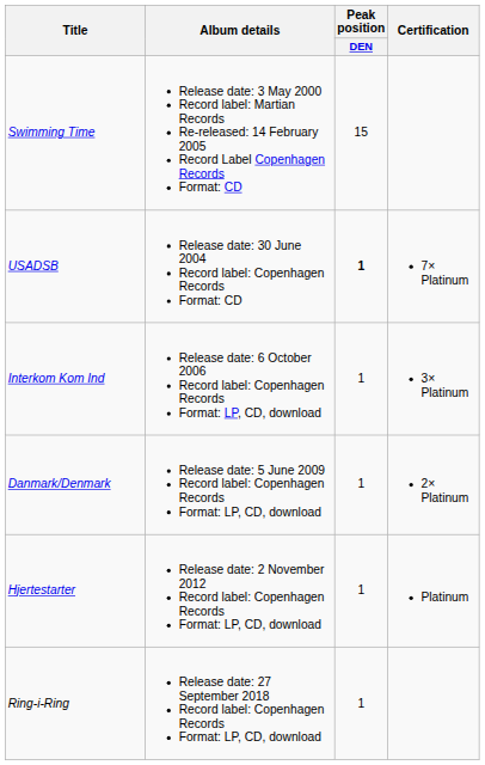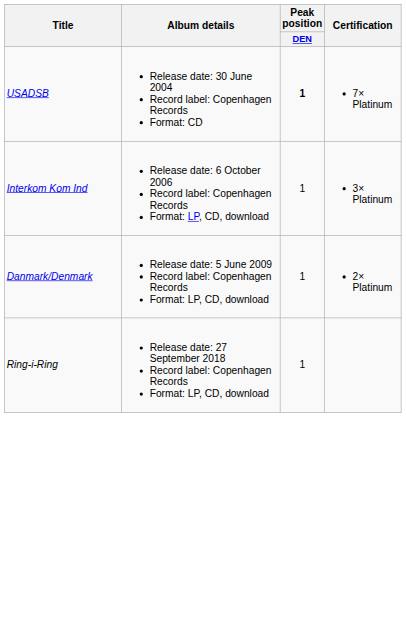 <table class="wikitable plainrowheaders" style="text-align:left;" border="1">
 <tr>
 <th scope="col" rowspan="2" style="width:11em;">Title</th>
 <th scope="col" rowspan="2" style="width:15em;">Album details</th>
 <th scope="col" colspan="1">Peak position</th>
 <th scope="col" rowspan="2" style="width:7em;">Certification</th>
 </tr>
 <tr>
 <th scope="col" style="width:3em;font-size:90%;"><a href='#'>DEN</a><br></th>
-</tr>
-<tr>
-<td><em><a href='#'>Swimming Time</a></em></td>
-<td><br><ul><li>Release date: 3 May 2000</li><li>Record label: Martian Records</li><li>Re-released: 14 February 2005</li><li>Record Label <a href='#'>Copenhagen Records</a></li><li>Format: <a href='#'>CD</a></li></ul></td>
-<td style="text-align:center;">15</td>
-<td></td>
 </tr>
 <tr>
 <td><em><a href='#'>USADSB</a></em></td>
 <td><br><ul><li>Release date: 30 June 2004</li><li>Record label: Copenhagen Records</li><li>Format: CD</li></ul></td>
 <td style="text-align:center;"><strong>1</strong></td>
 <td><br><ul><li>7× Platinum</li></ul></td>
 </tr>
 <tr>
 <td><em><a href='#'>Interkom Kom Ind</a></em></td>
 <td><br><ul><li>Release date: 6 October 2006</li><li>Record label: Copenhagen Records</li><li>Format: <a href='#'>LP</a>, CD, download</li></ul></td>
 <td style="text-align:center;">1</td>
 <td><br><ul><li>3× Platinum</li></ul></td>
 </tr>
 <tr>
 <td><em><a href='#'>Danmark/Denmark</a></em></td>
 <td><br><ul><li>Release date: 5 June 2009</li><li>Record label: Copenhagen Records</li><li>Format: LP, CD, download</li></ul></td>
 <td style="text-align:center;">1</td>
 <td><br><ul><li>2× Platinum</li></ul></td>
 </tr>
 <tr>
-<td><em><a href='#'>Hjertestarter</a></em></td>
-<td><br><ul><li>Release date: 2 November 2012</li><li>Record label: Copenhagen Records</li><li>Format: LP, CD, download</li></ul></td>
-<td style="text-align:center;">1</td>
-<td><br><ul><li>Platinum</li></ul></td>
-</tr>
-<tr>
 <td><em>Ring-i-Ring</em></td>
 <td><br><ul><li>Release date: 27 September 2018</li><li>Record label: Copenhagen Records</li><li>Format: LP, CD, download</li></ul></td>
 <td style="text-align:center;">1<br></td>
 <td></td>
 </tr>
 </table>
